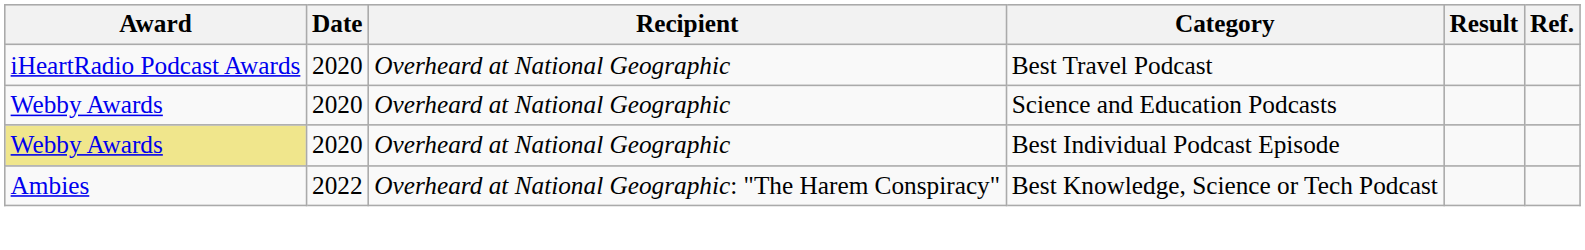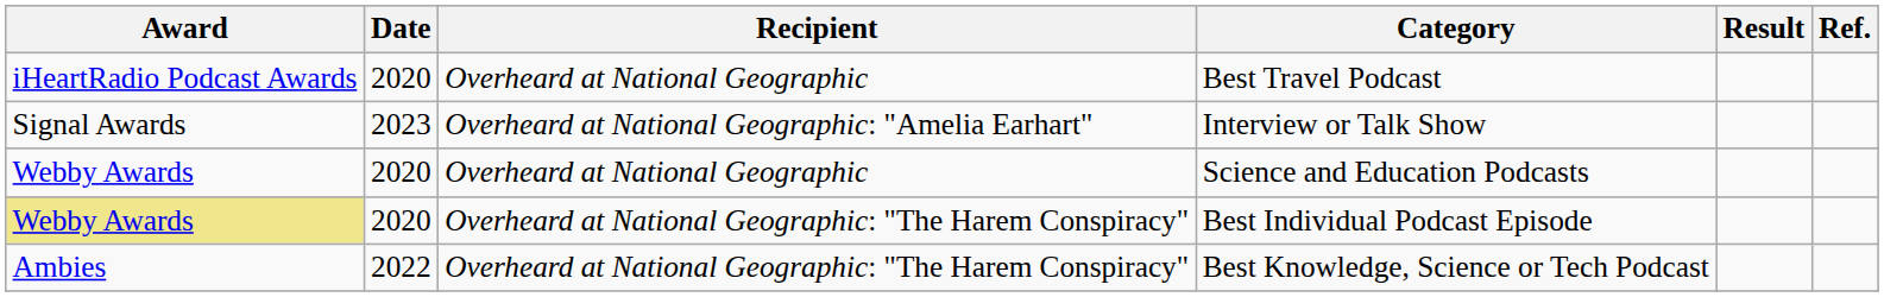 <table class="wikitable sortable">
 <tr>
 <th>Award</th>
 <th>Date</th>
 <th>Recipient</th>
 <th>Category</th>
 <th>Result</th>
 <th>Ref.</th>
 </tr>
 <tr>
 <td><a href='#'>iHeartRadio Podcast Awards</a></td>
 <td>2020</td>
 <td><em>Overheard at National Geographic</em></td>
 <td>Best Travel Podcast</td>
 <td></td>
 <td></td>
 </tr>
 <tr>
+<td>Signal Awards</td>
+<td>2023</td>
+<td><em>Overheard at National Geographic</em>: "Amelia Earhart"</td>
+<td>Interview or Talk Show</td>
+<td></td>
+<td></td>
+</tr>
+<tr>
 <td><a href='#'>Webby Awards</a></td>
 <td>2020</td>
 <td><em>Overheard at National Geographic</em></td>
 <td>Science and Education Podcasts</td>
 <td></td>
 <td></td>
 </tr>
 <tr>
 <td style="background: khaki;"><a href='#'>Webby Awards</a></td>
 <td>2020</td>
-<td><em>Overheard at National Geographic</em></td>
+<td><em>Overheard at National Geographic</em>: "The Harem Conspiracy"</td>
 <td>Best Individual Podcast Episode</td>
 <td></td>
 <td></td>
 </tr>
 <tr>
 <td><a href='#'>Ambies</a></td>
 <td>2022</td>
 <td><em>Overheard at National Geographic</em>: "The Harem Conspiracy"</td>
 <td>Best Knowledge, Science or Tech Podcast</td>
 <td></td>
 <td></td>
 </tr>
 </table>
